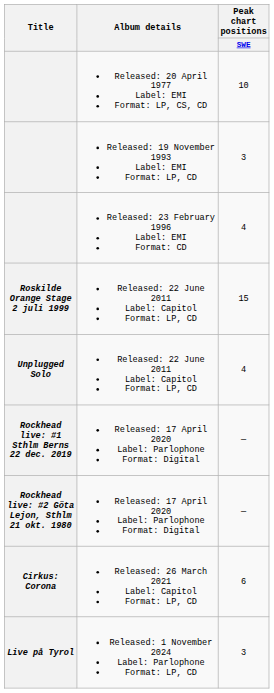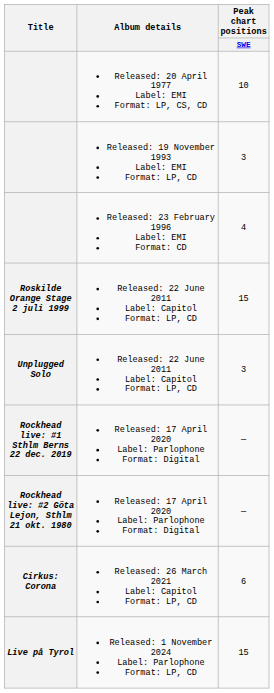 <table class="wikitable plainrowheaders" style="text-align:center;" border="1">
 <tr>
 <th scope="col" rowspan="2" style="width:8em;">Title</th>
 <th scope="col" rowspan="2" style="width:16em;">Album details</th>
 <th scope="col" colspan="2">Peak chart<br>positions</th>
 </tr>
 <tr>
 <th scope="col" style="width:2.2em;font-size:90%;"><a href='#'>SWE</a><br></th>
 </tr>
 <tr>
 <th scope="row"><em></em><br></th>
 <td><br><ul><li>Released: 20 April 1977</li><li>Label: EMI</li><li>Format: LP, CS, CD</li></ul></td>
 <td>10</td>
 </tr>
 <tr>
 <th scope="row"><em></em></th>
 <td><br><ul><li>Released: 19 November 1993</li><li>Label: EMI</li><li>Format: LP, CD</li></ul></td>
 <td>3</td>
 </tr>
 <tr>
 <th scope="row"></th>
 <td><br><ul><li>Released: 23 February 1996</li><li>Label: EMI</li><li>Format: CD</li></ul></td>
 <td>4</td>
 </tr>
 <tr>
 <th scope="row"><em>Roskilde Orange Stage 2 juli 1999</em></th>
 <td><br><ul><li>Released: 22 June 2011</li><li>Label: Capitol</li><li>Format: LP, CD</li></ul></td>
 <td>15<br></td>
 </tr>
 <tr>
 <th scope="row"><em>Unplugged Solo</em></th>
 <td><br><ul><li>Released: 22 June 2011</li><li>Label: Capitol</li><li>Format: LP, CD</li></ul></td>
-<td>4</td>
+<td>3</td>
 </tr>
 <tr>
 <th scope="row"><em>Rockhead live: #1 Sthlm Berns 22 dec. 2019</em></th>
 <td><br><ul><li>Released: 17 April 2020</li><li>Label: Parlophone</li><li>Format: Digital</li></ul></td>
 <td>—</td>
 </tr>
 <tr>
 <th scope="row"><em>Rockhead live: #2 Göta Lejon, Sthlm 21 okt. 1980</em></th>
 <td><br><ul><li>Released: 17 April 2020</li><li>Label: Parlophone</li><li>Format: Digital</li></ul></td>
 <td>—</td>
 </tr>
 <tr>
 <th scope="row"><em>Cirkus: Corona</em></th>
 <td><br><ul><li>Released: 26 March 2021</li><li>Label: Capitol</li><li>Format: LP, CD</li></ul></td>
 <td>6</td>
 </tr>
 <tr>
 <th scope="row"><em>Live på Tyrol</em></th>
 <td><br><ul><li>Released: 1 November 2024</li><li>Label: Parlophone</li><li>Format: LP, CD</li></ul></td>
-<td>3</td>
+<td>15<br></td>
 </tr>
 </table>
